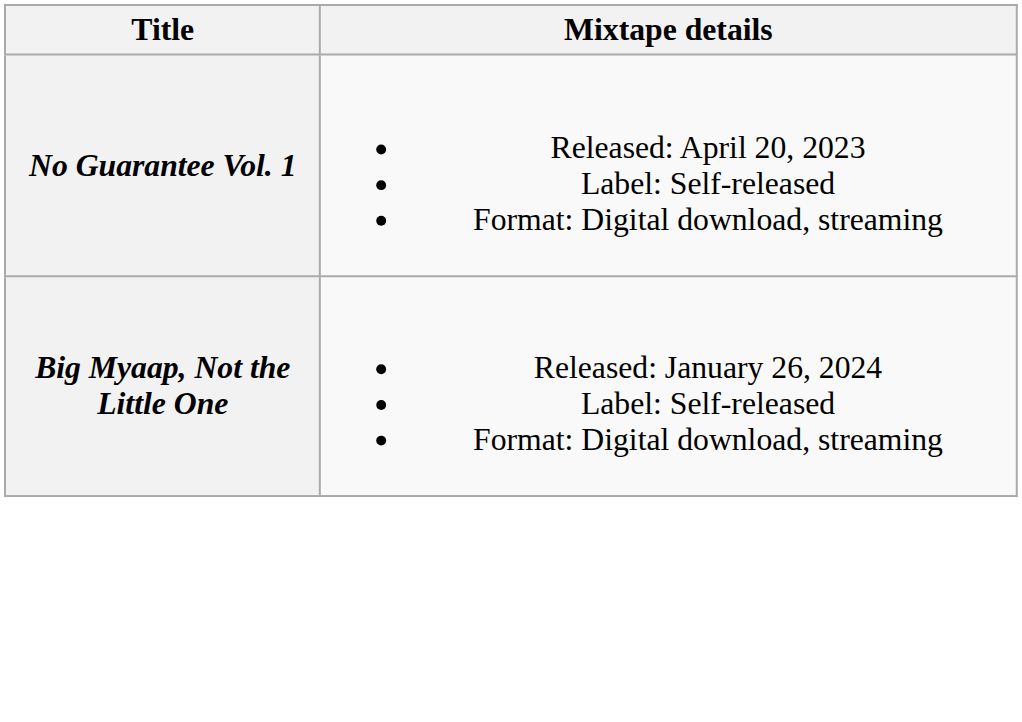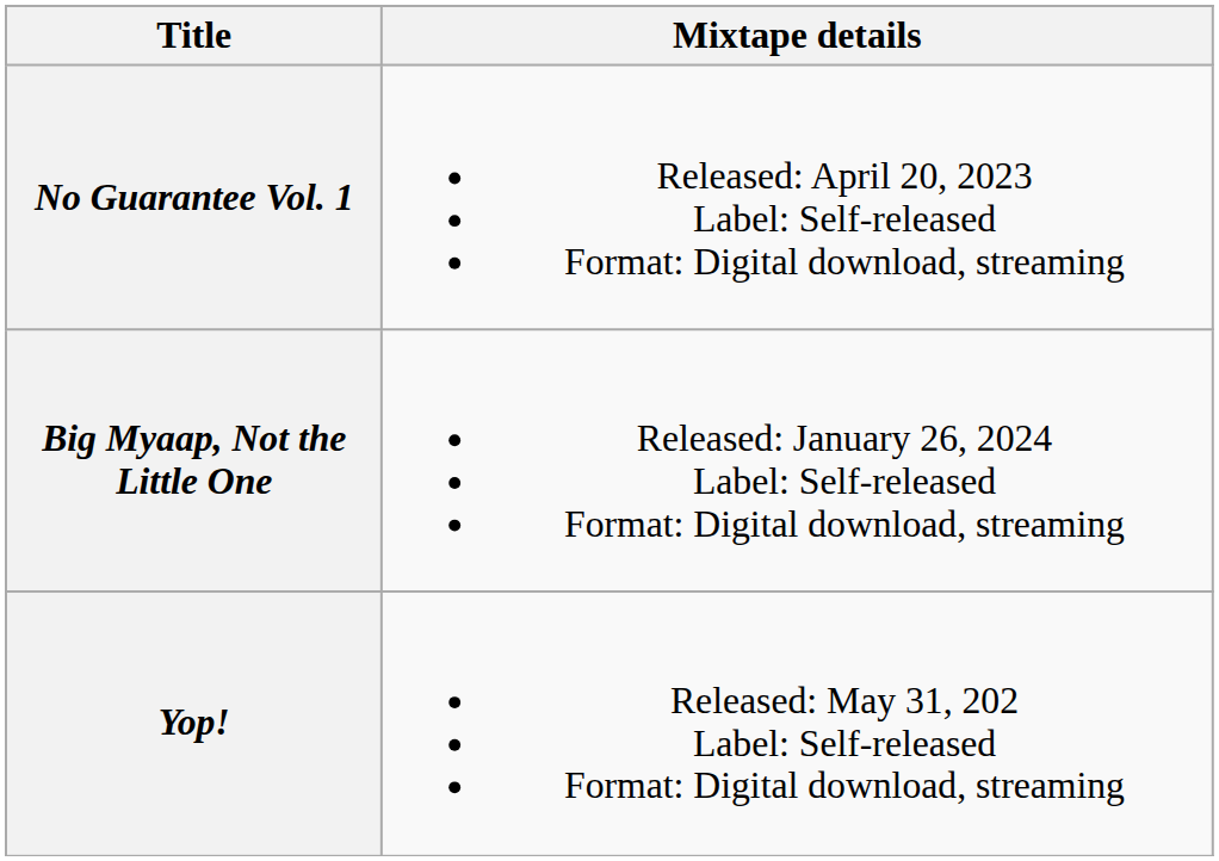 <table class="wikitable plainrowheaders" style="text-align:center;">
 <tr>
 <th scope="col" style="width:9.5em;">Title</th>
 <th scope="col" style="width:21.5em;">Mixtape details</th>
 </tr>
 <tr>
 <th scope="row"><em>No Guarantee Vol. 1</em></th>
 <td><br><ul><li>Released: April 20, 2023</li><li>Label: Self-released</li><li>Format: Digital download, streaming</li></ul></td>
 </tr>
 <tr>
 <th scope="row"><em>Big Myaap, Not the Little One</em></th>
 <td><br><ul><li>Released: January 26, 2024</li><li>Label: Self-released</li><li>Format: Digital download, streaming</li></ul></td>
 </tr>
+<tr>
+<th scope= "row"><em>Yop!</em><br></th>
+<td><br><ul><li>Released: May 31, 202</li><li>Label: Self-released</li><li>Format: Digital download, streaming</li></ul></td>
+</tr>
 </table>
